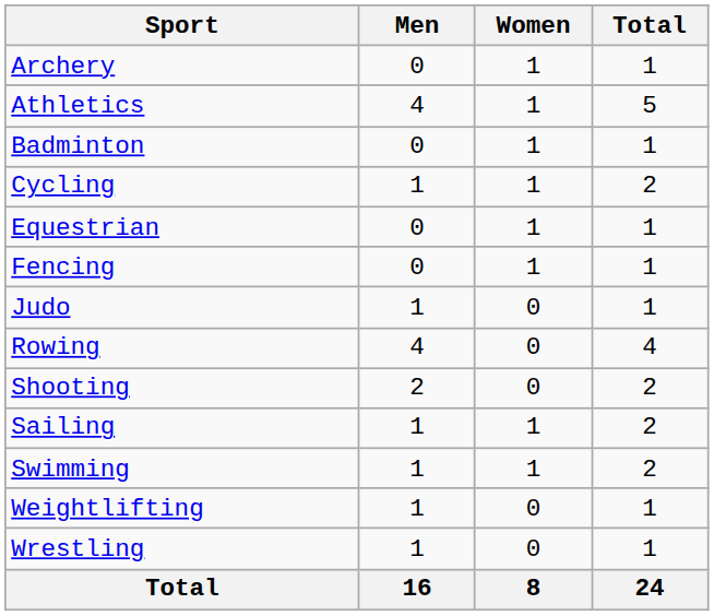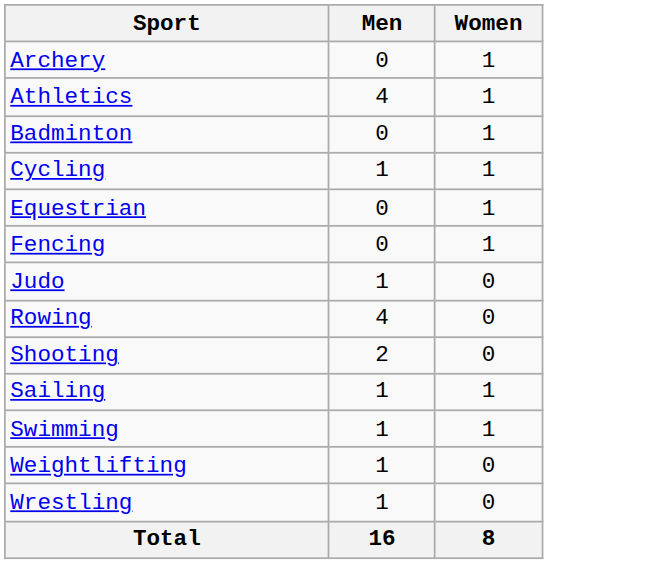 <table class="wikitable sortable" style="text-align:center;">
 <tr>
 <th width=180>Sport</th>
 <th width=55>Men</th>
 <th width=55>Women</th>
-<th width=55>Total</th>
 </tr>
 <tr>
 <td align=left><a href='#'>Archery</a></td>
 <td>0</td>
-<td>1</td>
 <td>1</td>
 </tr>
 <tr>
 <td align=left><a href='#'>Athletics</a></td>
 <td>4</td>
 <td>1</td>
-<td>5</td>
 </tr>
 <tr>
 <td align=left><a href='#'>Badminton</a></td>
 <td>0</td>
-<td>1</td>
 <td>1</td>
 </tr>
 <tr>
 <td align=left><a href='#'>Cycling</a></td>
 <td>1</td>
 <td>1</td>
-<td>2</td>
 </tr>
 <tr>
 <td align=left><a href='#'>Equestrian</a></td>
 <td>0</td>
-<td>1</td>
 <td>1</td>
 </tr>
 <tr>
 <td align=left><a href='#'>Fencing</a></td>
 <td>0</td>
 <td>1</td>
-<td>1</td>
 </tr>
 <tr>
 <td align=left><a href='#'>Judo</a></td>
 <td>1</td>
 <td>0</td>
-<td>1</td>
 </tr>
 <tr>
 <td align=left><a href='#'>Rowing</a></td>
 <td>4</td>
 <td>0</td>
-<td>4</td>
 </tr>
 <tr>
 <td align=left><a href='#'>Shooting</a></td>
 <td>2</td>
 <td>0</td>
-<td>2</td>
 </tr>
 <tr>
 <td align=left><a href='#'>Sailing</a></td>
 <td>1</td>
 <td>1</td>
-<td>2</td>
 </tr>
 <tr>
 <td align=left><a href='#'>Swimming</a></td>
 <td>1</td>
 <td>1</td>
-<td>2</td>
 </tr>
 <tr>
 <td align=left><a href='#'>Weightlifting</a></td>
 <td>1</td>
 <td>0</td>
-<td>1</td>
 </tr>
 <tr>
 <td align=left><a href='#'>Wrestling</a></td>
 <td>1</td>
 <td>0</td>
-<td>1</td>
 </tr>
 <tr>
 <th>Total</th>
 <th>16</th>
 <th>8</th>
-<th>24</th>
 </tr>
 </table>
